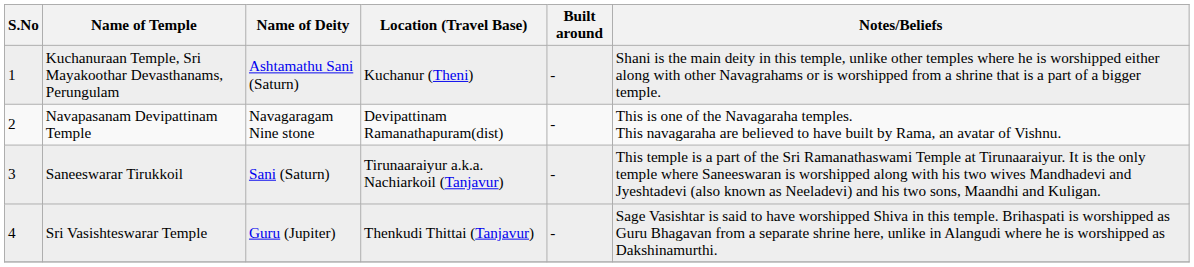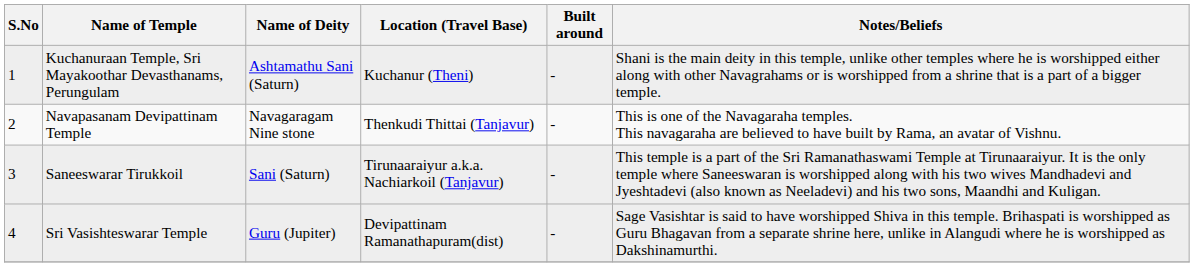 <table class="wikitable" border="0" bgcolor="white">
 <tr>
 <th>S.No</th>
 <th>Name of Temple</th>
 <th>Name of Deity</th>
 <th>Location (Travel Base)</th>
 <th>Built around</th>
 <th>Notes/Beliefs</th>
 </tr>
 <tr bgcolor=#eeeeee>
 <td>1</td>
 <td>Kuchanuraan Temple, Sri Mayakoothar Devasthanams, Perungulam</td>
 <td><a href='#'>Ashtamathu Sani</a> (Saturn)</td>
 <td>Kuchanur (<a href='#'>Theni</a>)</td>
 <td>-</td>
 <td>Shani is the main deity in this temple, unlike other temples where he is worshipped either along with other Navagrahams or is worshipped from a shrine that is a part of a bigger temple.</td>
 </tr>
 <tr>
 <td>2</td>
 <td>Navapasanam Devipattinam Temple</td>
 <td>Navagaragam<br>Nine stone</td>
-<td>Devipattinam<br>Ramanathapuram(dist)</td>
+<td>Thenkudi Thittai (<a href='#'>Tanjavur</a>)</td>
 <td>-</td>
 <td>This is one of the Navagaraha temples.<br>This navagaraha are believed to have built by Rama, an avatar of Vishnu.</td>
 </tr>
 <tr bgcolor="#eeeeee">
 <td>3</td>
 <td>Saneeswarar Tirukkoil</td>
 <td><a href='#'>Sani</a> (Saturn)</td>
 <td>Tirunaaraiyur a.k.a. Nachiarkoil (<a href='#'>Tanjavur</a>)</td>
 <td>-</td>
 <td>This temple is a part of the Sri Ramanathaswami Temple at Tirunaaraiyur. It is the only temple where Saneeswaran is worshipped along with his two wives Mandhadevi and Jyeshtadevi (also known as Neeladevi) and his two sons, Maandhi and Kuligan.</td>
 </tr>
 <tr bgcolor="#eeeeee">
 <td>4</td>
 <td>Sri Vasishteswarar Temple</td>
 <td><a href='#'>Guru</a> (Jupiter)</td>
-<td>Thenkudi Thittai (<a href='#'>Tanjavur</a>)</td>
+<td>Devipattinam<br>Ramanathapuram(dist)</td>
 <td>-</td>
 <td>Sage Vasishtar is said to have worshipped Shiva in this temple. Brihaspati is worshipped as Guru Bhagavan from a separate shrine here, unlike in Alangudi where he is worshipped as Dakshinamurthi.<br></td>
 </tr>
 <tr bgcolor=#eeeeee>
 </tr>
 </table>
